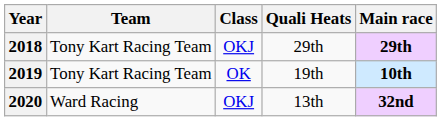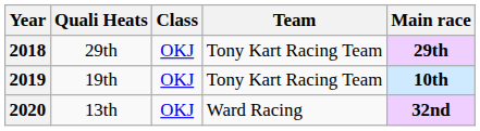 <table class="wikitable" style="text-align:center; font-size:90%;">
 <tr>
 <th>Year</th>
+<th>Quali Heats</th>
+<th>Class</th>
 <th>Team</th>
-<th>Class</th>
-<th>Quali Heats</th>
 <th>Main race</th>
 </tr>
 <tr>
 <th>2018</th>
+<td>29th</td>
+<td><a href='#'>OKJ</a></td>
 <td style="text-align:left;"> Tony Kart Racing Team</td>
-<td><a href='#'>OKJ</a></td>
-<td>29th</td>
 <td style="background:#EFCFFF;"><strong>29th</strong></td>
 </tr>
 <tr>
 <th>2019</th>
+<td>19th</td>
+<td><a href='#'>OKJ</a></td>
 <td style="text-align:left;"> Tony Kart Racing Team</td>
-<td><a href='#'>OK</a></td>
-<td>19th</td>
 <td style="background:#CFEAFF;"><strong>10th</strong></td>
 </tr>
 <tr>
 <th>2020</th>
+<td>13th</td>
+<td><a href='#'>OKJ</a></td>
 <td style="text-align:left;"> Ward Racing</td>
-<td><a href='#'>OKJ</a></td>
-<td>13th</td>
 <td style="background:#EFCFFF;"><strong>32nd</strong></td>
 </tr>
 </table>
